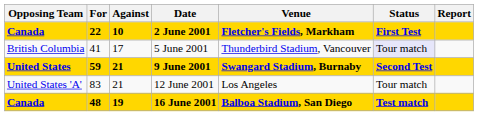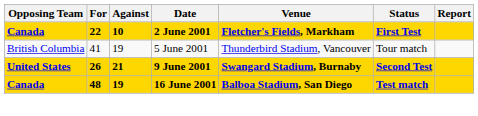 <table class="wikitable">
 <tr>
 <th>Opposing Team</th>
 <th>For</th>
 <th>Against</th>
 <th>Date</th>
 <th>Venue</th>
 <th>Status</th>
 <th>Report</th>
 </tr>
 <tr bgcolor=gold>
 <td><strong><a href='#'>Canada</a></strong></td>
 <td><strong>22</strong></td>
 <td><strong>10</strong></td>
 <td><strong>2 June 2001</strong></td>
 <td><strong><a href='#'>Fletcher's Fields</a>, Markham</strong></td>
 <td><strong><a href='#'>First Test</a></strong></td>
 <td></td>
 </tr>
 <tr>
 <td><a href='#'>British Columbia</a></td>
 <td>41</td>
-<td>17</td>
+<td>19</td>
 <td>5 June 2001</td>
 <td><a href='#'>Thunderbird Stadium</a>, Vancouver</td>
-<td style="background: lavender;">Tour match</td>
+<td>Tour match</td>
 <td></td>
 </tr>
 <tr bgcolor=gold>
 <td><strong><a href='#'>United States</a></strong></td>
-<td><strong>59</strong></td>
+<td><strong>26</strong></td>
 <td><strong>21</strong></td>
 <td><strong>9 June 2001</strong></td>
 <td><strong><a href='#'>Swangard Stadium</a>, Burnaby</strong></td>
 <td><strong><a href='#'>Second Test</a></strong></td>
-<td></td>
-</tr>
-<tr>
-<td><a href='#'>United States 'A'</a></td>
-<td>83</td>
-<td>21</td>
-<td>12 June 2001</td>
-<td>Los Angeles</td>
-<td>Tour match</td>
 <td></td>
 </tr>
 <tr bgcolor=gold>
 <td><strong><a href='#'>Canada</a></strong></td>
 <td><strong>48</strong></td>
 <td><strong>19</strong></td>
 <td><strong>16 June 2001</strong></td>
 <td><strong><a href='#'>Balboa Stadium</a>, San Diego</strong></td>
 <td><strong><a href='#'>Test match</a></strong></td>
 <td></td>
 </tr>
 </table>
